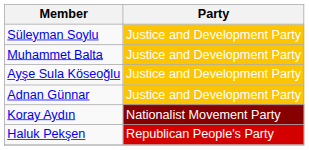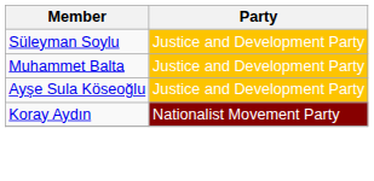 <table class="wikitable">
 <tr>
 <th>Member</th>
 <th>Party</th>
 </tr>
 <tr>
 <td><a href='#'>Süleyman Soylu</a></td>
 <td style="background:#FDC400; color:white">Justice and Development Party</td>
 </tr>
 <tr>
 <td><a href='#'>Muhammet Balta</a></td>
 <td style="background:#FDC400; color:white">Justice and Development Party</td>
 </tr>
 <tr>
 <td><a href='#'>Ayşe Sula Köseoğlu</a></td>
 <td style="background:#FDC400; color:white">Justice and Development Party</td>
 </tr>
 <tr>
-<td><a href='#'>Adnan Günnar</a></td>
-<td style="background:#FDC400; color:white">Justice and Development Party</td>
-</tr>
-<tr>
 <td><a href='#'>Koray Aydın</a></td>
 <td style="background:#870000; color:white">Nationalist Movement Party</td>
 </tr>
 <tr>
-<td><a href='#'>Haluk Pekşen</a></td>
-<td style="background:#D40000; color:white">Republican People's Party</td>
-</tr>
-<tr>
 </tr>
 </table>
